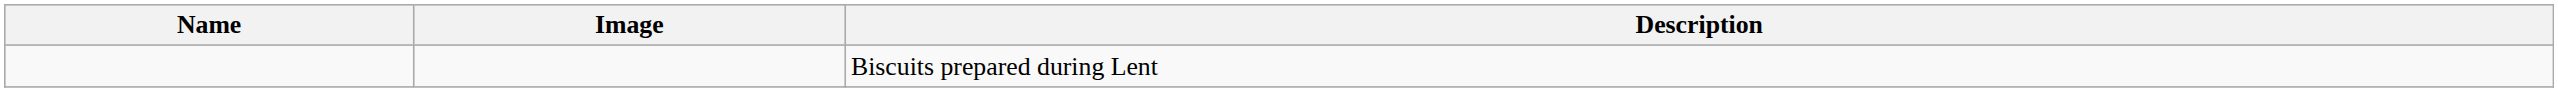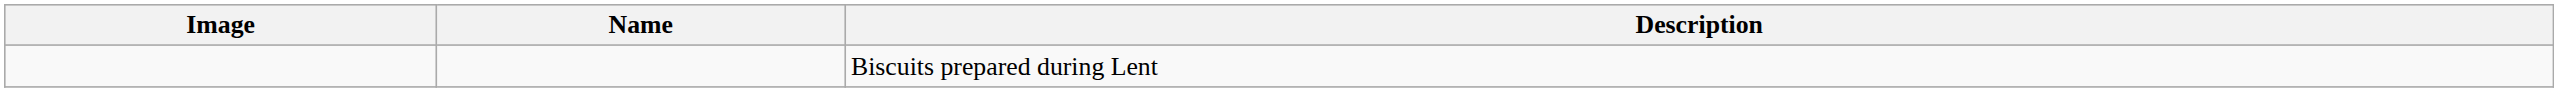 <table class="wikitable sortable" width="100%">
 <tr>
+<th class="unsortable">Image</th>
 <th>Name</th>
-<th class="unsortable">Image</th>
 <th>Description</th>
 </tr>
 <tr>
 <td></td>
 <td></td>
 <td>Biscuits prepared during Lent</td>
 </tr>
 </table>
